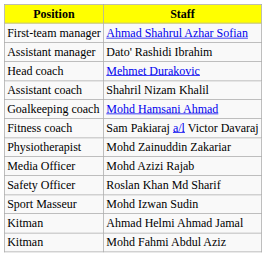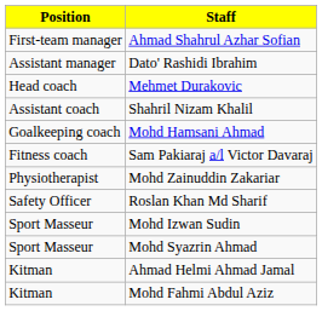 <table class="wikitable">
 <tr>
 <th style="background:Yellow; color:Black;">Position</th>
 <th style="background:Yellow; color:Black;">Staff</th>
 </tr>
 <tr>
 <td>First-team manager</td>
 <td> <a href='#'>Ahmad Shahrul Azhar Sofian</a></td>
 </tr>
 <tr>
 <td>Assistant manager</td>
 <td> Dato' Rashidi Ibrahim</td>
 </tr>
 <tr>
 <td>Head coach</td>
 <td> <a href='#'>Mehmet Durakovic</a></td>
 </tr>
 <tr>
 <td>Assistant coach</td>
 <td> Shahril Nizam Khalil</td>
 </tr>
 <tr>
 <td>Goalkeeping coach</td>
 <td> <a href='#'>Mohd Hamsani Ahmad</a></td>
 </tr>
 <tr>
 <td>Fitness coach</td>
 <td> Sam Pakiaraj <a href='#'>a/l</a> Victor Davaraj</td>
 </tr>
 <tr>
 <td>Physiotherapist</td>
 <td> Mohd Zainuddin Zakariar</td>
 </tr>
 <tr>
-<td>Media Officer</td>
-<td> Mohd Azizi Rajab</td>
-</tr>
-<tr>
 <td>Safety Officer</td>
 <td> Roslan Khan Md Sharif</td>
 </tr>
 <tr>
 <td>Sport Masseur</td>
 <td> Mohd Izwan Sudin</td>
+</tr>
+<tr>
+<td>Sport Masseur</td>
+<td> Mohd Syazrin Ahmad</td>
 </tr>
 <tr>
 <td>Kitman</td>
 <td> Ahmad Helmi Ahmad Jamal</td>
 </tr>
 <tr>
 <td>Kitman</td>
 <td> Mohd Fahmi Abdul Aziz</td>
 </tr>
 </table>
